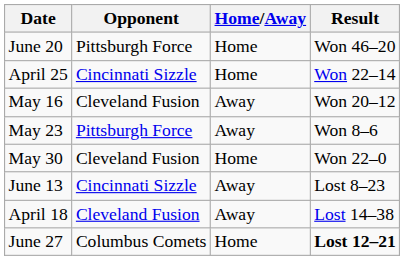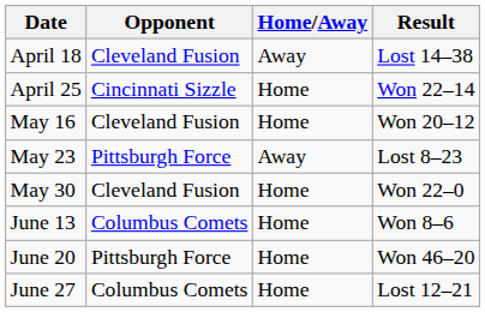 <table class="wikitable">
 <tr>
 <th>Date</th>
 <th>Opponent</th>
 <th><a href='#'>Home</a>/<a href='#'>Away</a></th>
 <th>Result</th>
 </tr>
 <tr>
-<td>June 20</td>
-<td>Pittsburgh Force</td>
-<td>Home</td>
-<td>Won 46–20</td>
+<td>April 18</td>
+<td><a href='#'>Cleveland Fusion</a></td>
+<td>Away</td>
+<td><a href='#'>Lost</a> 14–38</td>
 </tr>
 <tr>
 <td>April 25</td>
 <td><a href='#'>Cincinnati Sizzle</a></td>
 <td>Home</td>
 <td><a href='#'>Won</a> 22–14</td>
 </tr>
 <tr>
 <td>May 16</td>
 <td>Cleveland Fusion</td>
-<td>Away</td>
+<td>Home</td>
 <td>Won 20–12</td>
 </tr>
 <tr>
 <td>May 23</td>
 <td><a href='#'>Pittsburgh Force</a></td>
 <td>Away</td>
-<td>Won 8–6</td>
+<td>Lost 8–23</td>
 </tr>
 <tr>
 <td>May 30</td>
 <td>Cleveland Fusion</td>
 <td>Home</td>
 <td>Won 22–0</td>
 </tr>
 <tr>
 <td>June 13</td>
-<td><a href='#'>Cincinnati Sizzle</a></td>
-<td>Away</td>
-<td>Lost 8–23</td>
+<td><a href='#'>Columbus Comets</a></td>
+<td>Home</td>
+<td>Won 8–6</td>
 </tr>
 <tr>
-<td>April 18</td>
-<td><a href='#'>Cleveland Fusion</a></td>
-<td>Away</td>
-<td><a href='#'>Lost</a> 14–38</td>
+<td>June 20</td>
+<td>Pittsburgh Force</td>
+<td>Home</td>
+<td>Won 46–20</td>
 </tr>
 <tr>
 <td>June 27</td>
 <td>Columbus Comets</td>
 <td>Home</td>
-<td><strong>Lost 12–21</strong></td>
+<td>Lost 12–21</td>
 </tr>
 </table>
